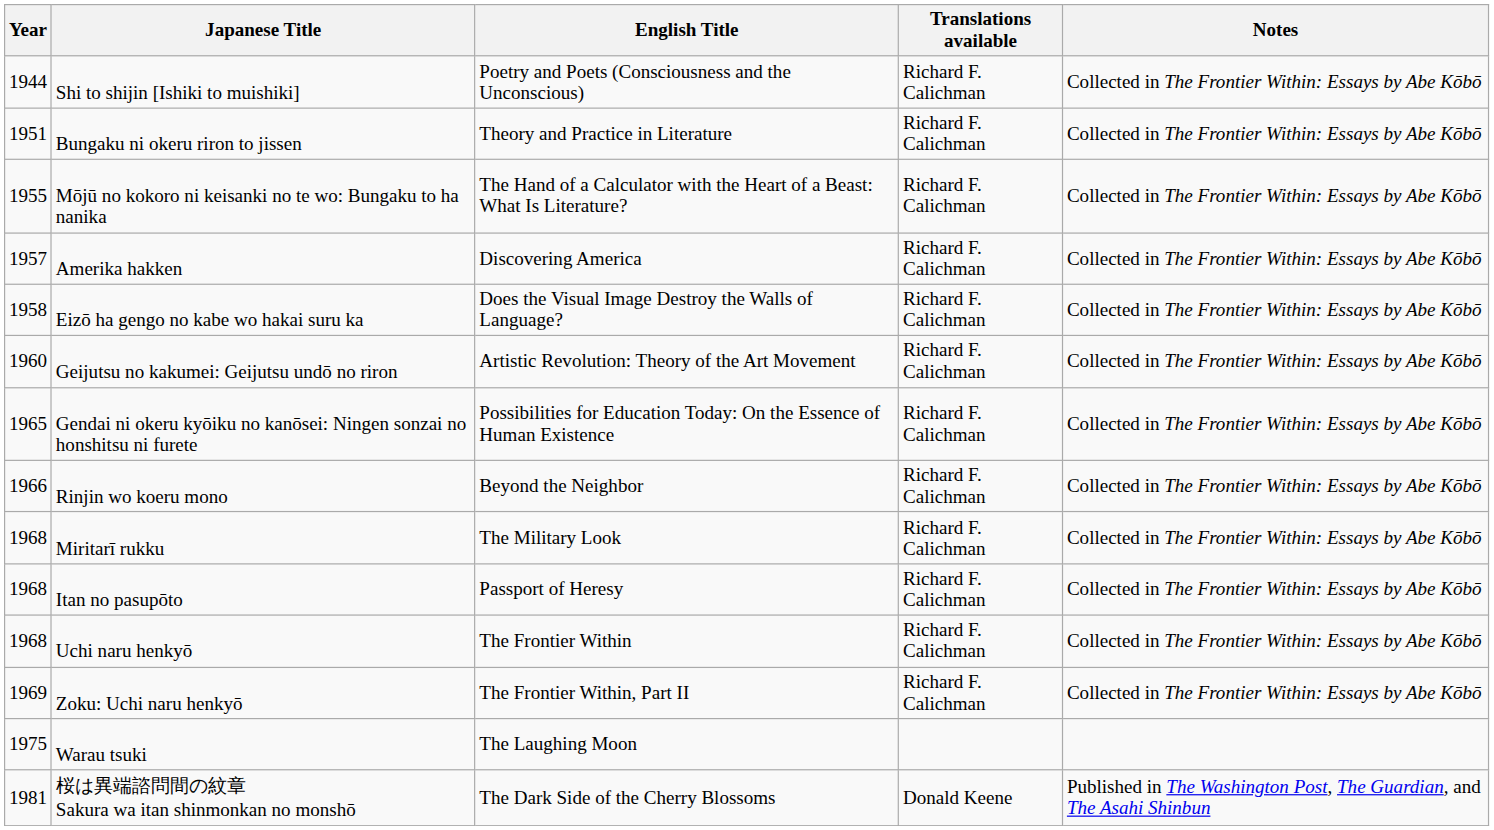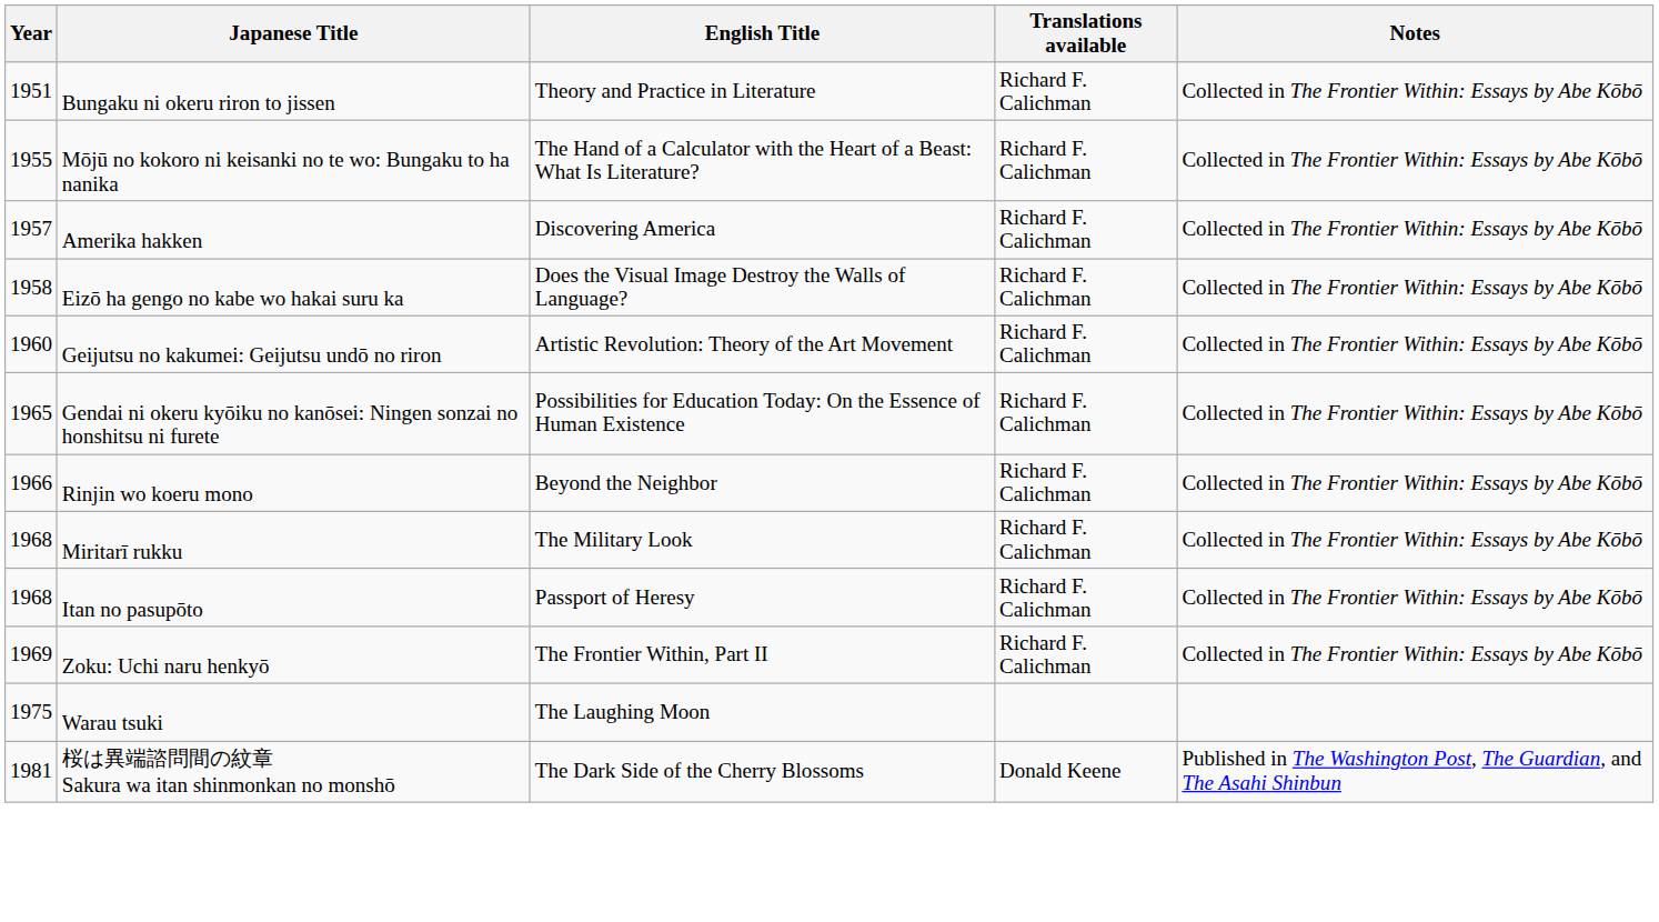 <table class="wikitable">
 <tr>
 <th>Year</th>
 <th>Japanese Title</th>
 <th>English Title</th>
 <th>Translations available</th>
 <th>Notes</th>
-</tr>
-<tr>
-<td>1944</td>
-<td><br>Shi to shijin [Ishiki to muishiki]</td>
-<td>Poetry and Poets (Consciousness and the Unconscious)</td>
-<td>Richard F. Calichman</td>
-<td>Collected in <em>The Frontier Within: Essays by Abe Kōbō</em></td>
 </tr>
 <tr>
 <td>1951</td>
 <td><br>Bungaku ni okeru riron to jissen</td>
 <td>Theory and Practice in Literature</td>
 <td>Richard F. Calichman</td>
 <td>Collected in <em>The Frontier Within: Essays by Abe Kōbō</em></td>
 </tr>
 <tr>
 <td>1955</td>
 <td><br>Mōjū no kokoro ni keisanki no te wo: Bungaku to ha nanika</td>
 <td>The Hand of a Calculator with the Heart of a Beast: What Is Literature?</td>
 <td>Richard F. Calichman</td>
 <td>Collected in <em>The Frontier Within: Essays by Abe Kōbō</em></td>
 </tr>
 <tr>
 <td>1957</td>
 <td><br>Amerika hakken</td>
 <td>Discovering America</td>
 <td>Richard F. Calichman</td>
 <td>Collected in <em>The Frontier Within: Essays by Abe Kōbō</em></td>
 </tr>
 <tr>
 <td>1958</td>
 <td><br>Eizō ha gengo no kabe wo hakai suru ka</td>
 <td>Does the Visual Image Destroy the Walls of Language?</td>
 <td>Richard F. Calichman</td>
 <td>Collected in <em>The Frontier Within: Essays by Abe Kōbō</em></td>
 </tr>
 <tr>
 <td>1960</td>
 <td><br>Geijutsu no kakumei: Geijutsu undō no riron</td>
 <td>Artistic Revolution: Theory of the Art Movement</td>
 <td>Richard F. Calichman</td>
 <td>Collected in <em>The Frontier Within: Essays by Abe Kōbō</em></td>
 </tr>
 <tr>
 <td>1965</td>
 <td><br>Gendai ni okeru kyōiku no kanōsei: Ningen sonzai no honshitsu ni furete</td>
 <td>Possibilities for Education Today: On the Essence of Human Existence</td>
 <td>Richard F. Calichman</td>
 <td>Collected in <em>The Frontier Within: Essays by Abe Kōbō</em></td>
 </tr>
 <tr>
 <td>1966</td>
 <td><br>Rinjin wo koeru mono</td>
 <td>Beyond the Neighbor</td>
 <td>Richard F. Calichman</td>
 <td>Collected in <em>The Frontier Within: Essays by Abe Kōbō</em></td>
 </tr>
 <tr>
 <td>1968</td>
 <td><br>Miritarī rukku</td>
 <td>The Military Look</td>
 <td>Richard F. Calichman</td>
 <td>Collected in <em>The Frontier Within: Essays by Abe Kōbō</em></td>
 </tr>
 <tr>
 <td>1968</td>
 <td><br>Itan no pasupōto</td>
 <td>Passport of Heresy</td>
 <td>Richard F. Calichman</td>
 <td>Collected in <em>The Frontier Within: Essays by Abe Kōbō</em></td>
 </tr>
 <tr>
-<td>1968</td>
-<td><br>Uchi naru henkyō</td>
-<td>The Frontier Within</td>
-<td>Richard F. Calichman</td>
-<td>Collected in <em>The Frontier Within: Essays by Abe Kōbō</em></td>
-</tr>
-<tr>
 <td>1969</td>
 <td><br>Zoku: Uchi naru henkyō</td>
 <td>The Frontier Within, Part II</td>
 <td>Richard F. Calichman</td>
 <td>Collected in <em>The Frontier Within: Essays by Abe Kōbō</em></td>
 </tr>
 <tr>
 <td>1975</td>
 <td><br>Warau tsuki</td>
 <td>The Laughing Moon</td>
 <td></td>
 <td></td>
 </tr>
 <tr>
 <td>1981</td>
 <td>桜は異端諮問間の紋章<br>Sakura wa itan shinmonkan no monshō</td>
 <td>The Dark Side of the Cherry Blossoms</td>
 <td>Donald Keene</td>
 <td>Published in <em><a href='#'>The Washington Post</a></em>, <em><a href='#'>The Guardian</a>,</em> and <em><a href='#'>The Asahi Shinbun</a></em></td>
 </tr>
 </table>
